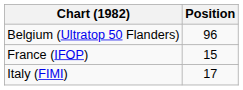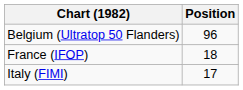 <table class="wikitable sortable">
 <tr>
 <th>Chart (1982)</th>
 <th>Position</th>
 </tr>
 <tr>
 <td>Belgium (<a href='#'>Ultratop 50</a> Flanders)</td>
 <td align="center">96</td>
 </tr>
 <tr>
 <td>France (<a href='#'>IFOP</a>)</td>
-<td align="center">15</td>
+<td align="center">18</td>
 </tr>
 <tr>
 <td>Italy (<a href='#'>FIMI</a>)</td>
 <td align="center">17</td>
 </tr>
 </table>
